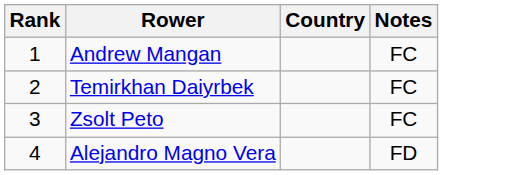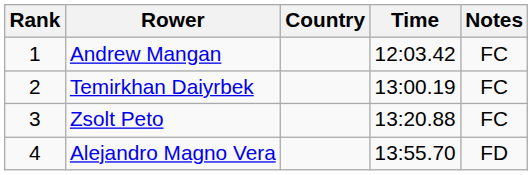 <table class="wikitable" style="text-align:center">
 <tr>
 <th>Rank</th>
 <th>Rower</th>
 <th>Country</th>
+<th>Time</th>
 <th>Notes</th>
 </tr>
 <tr>
 <td>1</td>
 <td align="left"><a href='#'>Andrew Mangan</a></td>
 <td align="left"></td>
+<td>12:03.42</td>
 <td>FC</td>
 </tr>
 <tr>
 <td>2</td>
 <td align="left"><a href='#'>Temirkhan Daiyrbek</a></td>
 <td align="left"></td>
+<td>13:00.19</td>
 <td>FC</td>
 </tr>
 <tr>
 <td>3</td>
 <td align="left"><a href='#'>Zsolt Peto</a></td>
 <td align="left"></td>
+<td>13:20.88</td>
 <td>FC</td>
 </tr>
 <tr>
 <td>4</td>
 <td align="left"><a href='#'>Alejandro Magno Vera</a></td>
 <td align="left"></td>
+<td>13:55.70</td>
 <td>FD</td>
 </tr>
 </table>
